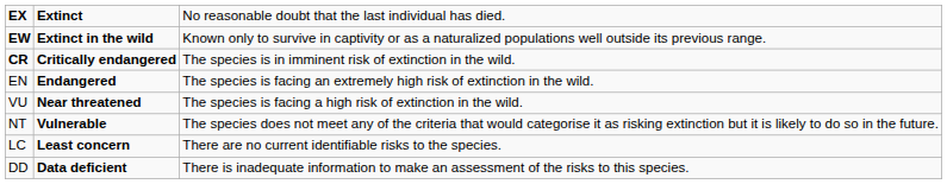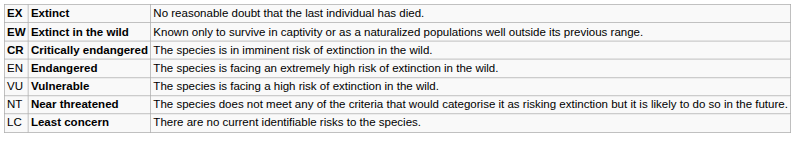 <table class="wikitable" style="text-align:left">
 <tr>
 <td><strong>EX</strong></td>
 <td><strong>Extinct</strong></td>
 <td>No reasonable doubt that the last individual has died.</td>
 </tr>
 <tr>
 <td><strong>E</strong><span><strong>W</strong></span></td>
 <td><strong>Extinct in the wild</strong></td>
 <td>Known only to survive in captivity or as a naturalized populations well outside its previous range.</td>
 </tr>
 <tr>
 <td><span><strong>CR</strong></span></td>
 <td><strong>Critically endangered</strong></td>
 <td>The species is in imminent risk of extinction in the wild.</td>
 </tr>
 <tr>
 <td><span>EN</span></td>
 <td><strong>Endangered</strong></td>
 <td>The species is facing an extremely high risk of extinction in the wild.</td>
 </tr>
 <tr>
 <td><span>VU</span></td>
-<td><strong>Near threatened</strong></td>
+<td><strong>Vulnerable</strong></td>
 <td>The species is facing a high risk of extinction in the wild.</td>
 </tr>
 <tr>
 <td><span>NT</span></td>
-<td><strong>Vulnerable</strong></td>
+<td><strong>Near threatened</strong></td>
 <td>The species does not meet any of the criteria that would categorise it as risking extinction but it is likely to do so in the future.</td>
 </tr>
 <tr>
 <td>LC</td>
 <td><strong>Least concern</strong></td>
 <td>There are no current identifiable risks to the species.</td>
 </tr>
-<tr>
-<td><span>DD</span></td>
-<td><strong>Data deficient</strong></td>
-<td>There is inadequate information to make an assessment of the risks to this species.</td>
-</tr>
 </table>
